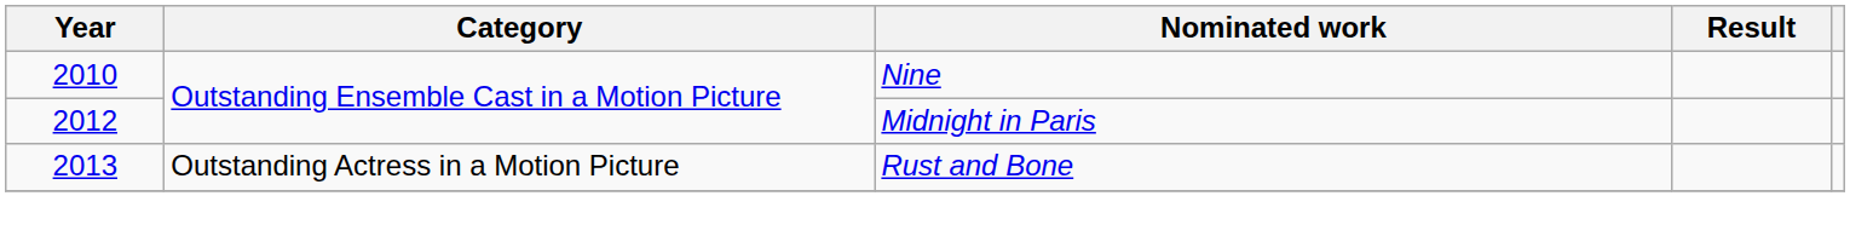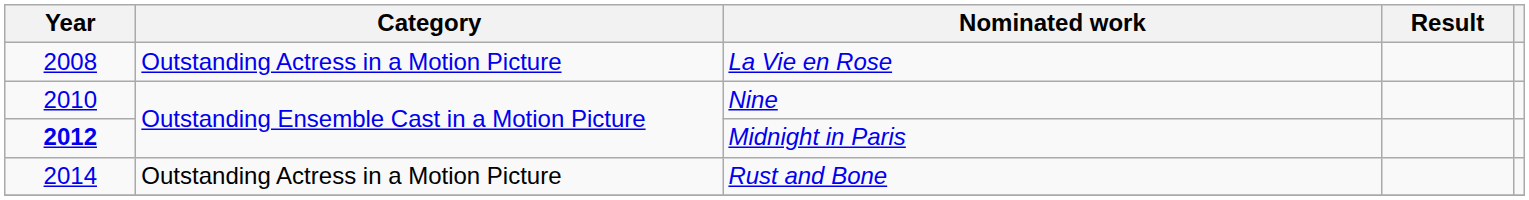 <table class=wikitable>
 <tr>
 <th scope="col" style="width:5em;">Year</th>
 <th scope="col" style="width:24em;">Category</th>
 <th scope="col" style="width:27em;">Nominated work</th>
 <th scope="col" style="width:5em;">Result</th>
 <th></th>
 </tr>
 <tr>
+<td style="text-align:center;"><a href='#'>2008</a></td>
+<td><a href='#'>Outstanding Actress in a Motion Picture</a></td>
+<td><em><a href='#'>La Vie en Rose</a></em></td>
+<td></td>
+<td></td>
+</tr>
+<tr>
 <td style="text-align:center;"><a href='#'>2010</a></td>
 <td rowspan="2"><a href='#'>Outstanding Ensemble Cast in a Motion Picture</a></td>
 <td><em><a href='#'>Nine</a></em></td>
 <td></td>
 <td></td>
 </tr>
 <tr>
-<td style="text-align:center;"><a href='#'>2012</a></td>
+<td style="text-align:center;"><strong><a href='#'>2012</a></strong></td>
 <td><em><a href='#'>Midnight in Paris</a></em></td>
 <td></td>
 <td></td>
 </tr>
 <tr>
-<td style="text-align:center;"><a href='#'>2013</a></td>
+<td style="text-align:center;"><a href='#'>2014</a></td>
 <td>Outstanding Actress in a Motion Picture</td>
 <td><em><a href='#'>Rust and Bone</a></em></td>
 <td></td>
 <td></td>
 </tr>
 <tr>
 </tr>
 </table>
